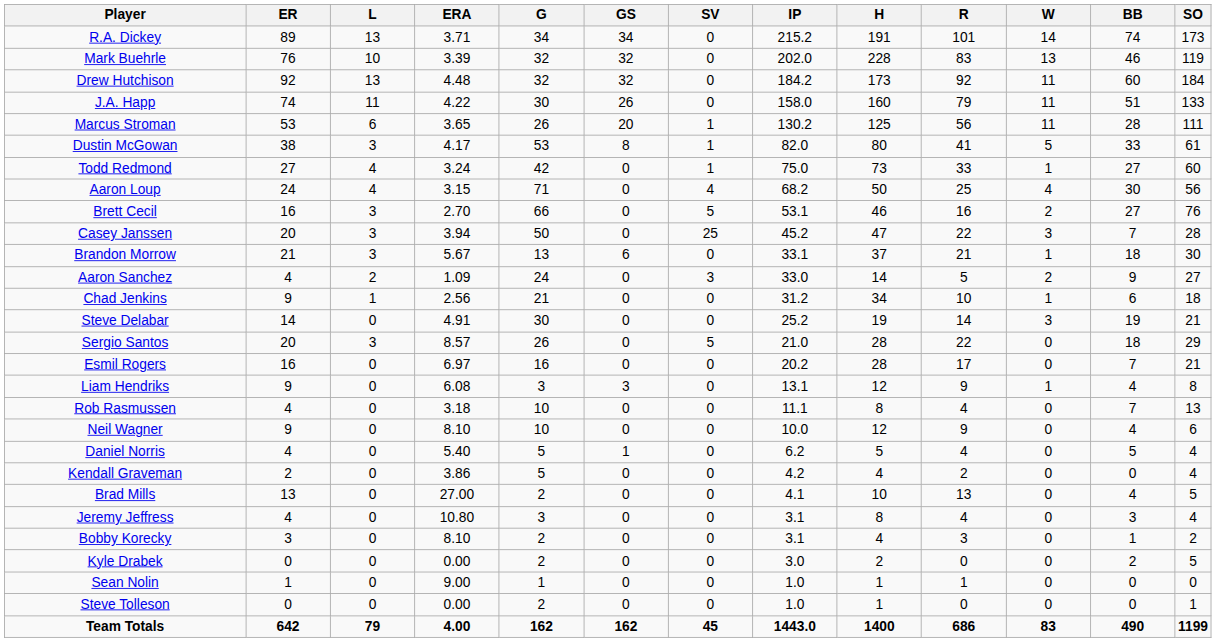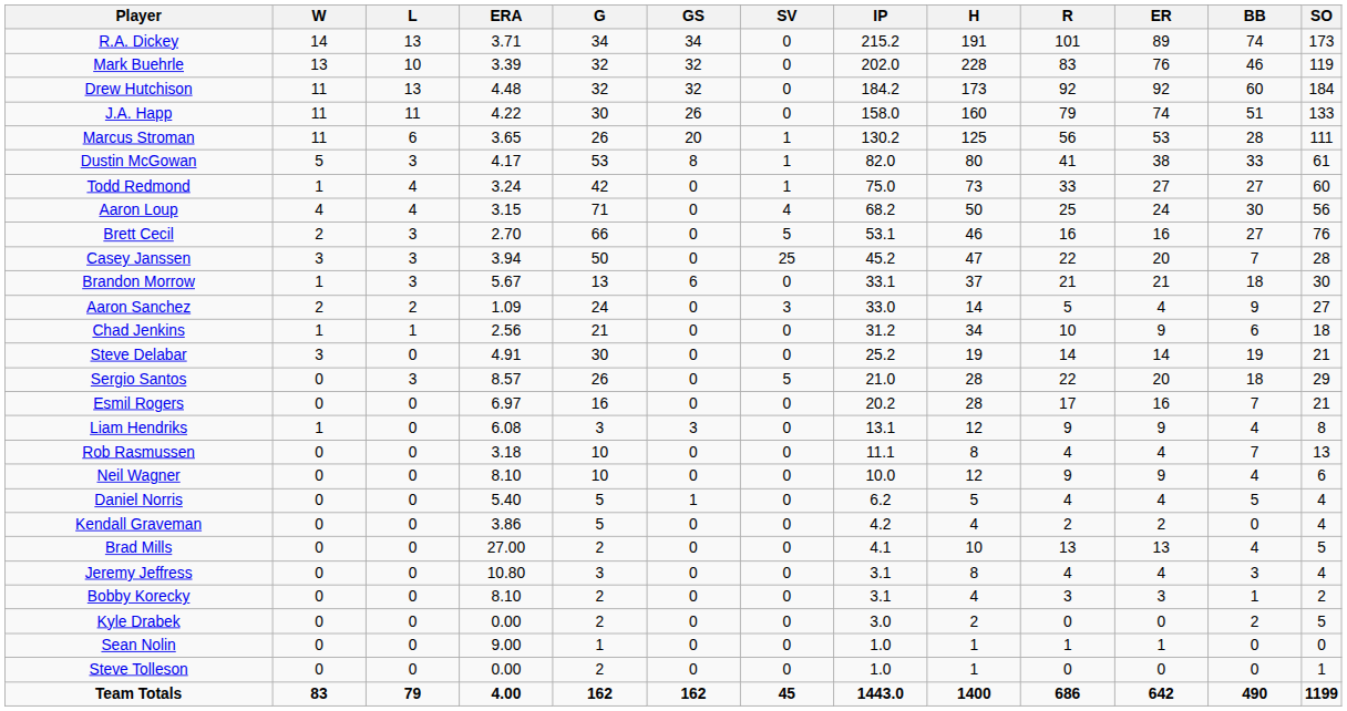 <table class=wikitable style="text-align:center">
 <tr>
 <th bgcolor=#DDDDFF; width="20%">Player</th>
-<th bgcolor=#DDDDFF; width="7%">ER</th>
+<th bgcolor=#DDDDFF; width="7%">W</th>
 <th bgcolor=#DDDDFF; width="7%">L</th>
 <th bgcolor=#DDDDFF; width="7%">ERA</th>
 <th bgcolor=#DDDDFF; width="7%">G</th>
 <th bgcolor=#DDDDFF; width="7%">GS</th>
 <th bgcolor=#DDDDFF; width="7%">SV</th>
 <th bgcolor=#DDDDFF; width="7%">IP</th>
 <th bgcolor=#DDDDFF; width="7%">H</th>
 <th bgcolor=#DDDDFF; width="7%">R</th>
-<th bgcolor=#DDDDFF; width="7%">W</th>
+<th bgcolor=#DDDDFF; width="7%">ER</th>
 <th bgcolor=#DDDDFF; width="7%">BB</th>
 <th bgcolor=#DDDDFF; width="7%">SO</th>
 </tr>
 <tr>
 <td><a href='#'>R.A. Dickey</a></td>
-<td>89</td>
+<td>14</td>
 <td>13</td>
 <td>3.71</td>
 <td>34</td>
 <td>34</td>
 <td>0</td>
 <td>215.2</td>
 <td>191</td>
 <td>101</td>
-<td>14</td>
+<td>89</td>
 <td>74</td>
 <td>173</td>
 </tr>
 <tr>
 <td><a href='#'>Mark Buehrle</a></td>
-<td>76</td>
+<td>13</td>
 <td>10</td>
 <td>3.39</td>
 <td>32</td>
 <td>32</td>
 <td>0</td>
 <td>202.0</td>
 <td>228</td>
 <td>83</td>
-<td>13</td>
+<td>76</td>
 <td>46</td>
 <td>119</td>
 </tr>
 <tr>
 <td><a href='#'>Drew Hutchison</a></td>
-<td>92</td>
+<td>11</td>
 <td>13</td>
 <td>4.48</td>
 <td>32</td>
 <td>32</td>
 <td>0</td>
 <td>184.2</td>
 <td>173</td>
 <td>92</td>
-<td>11</td>
+<td>92</td>
 <td>60</td>
 <td>184</td>
 </tr>
 <tr>
 <td><a href='#'>J.A. Happ</a></td>
-<td>74</td>
+<td>11</td>
 <td>11</td>
 <td>4.22</td>
 <td>30</td>
 <td>26</td>
 <td>0</td>
 <td>158.0</td>
 <td>160</td>
 <td>79</td>
-<td>11</td>
+<td>74</td>
 <td>51</td>
 <td>133</td>
 </tr>
 <tr>
 <td><a href='#'>Marcus Stroman</a></td>
-<td>53</td>
+<td>11</td>
 <td>6</td>
 <td>3.65</td>
 <td>26</td>
 <td>20</td>
 <td>1</td>
 <td>130.2</td>
 <td>125</td>
 <td>56</td>
-<td>11</td>
+<td>53</td>
 <td>28</td>
 <td>111</td>
 </tr>
 <tr>
 <td><a href='#'>Dustin McGowan</a></td>
-<td>38</td>
+<td>5</td>
 <td>3</td>
 <td>4.17</td>
 <td>53</td>
 <td>8</td>
 <td>1</td>
 <td>82.0</td>
 <td>80</td>
 <td>41</td>
-<td>5</td>
+<td>38</td>
 <td>33</td>
 <td>61</td>
 </tr>
 <tr>
 <td><a href='#'>Todd Redmond</a></td>
-<td>27</td>
+<td>1</td>
 <td>4</td>
 <td>3.24</td>
 <td>42</td>
 <td>0</td>
 <td>1</td>
 <td>75.0</td>
 <td>73</td>
 <td>33</td>
-<td>1</td>
+<td>27</td>
 <td>27</td>
 <td>60</td>
 </tr>
 <tr>
 <td><a href='#'>Aaron Loup</a></td>
-<td>24</td>
+<td>4</td>
 <td>4</td>
 <td>3.15</td>
 <td>71</td>
 <td>0</td>
 <td>4</td>
 <td>68.2</td>
 <td>50</td>
 <td>25</td>
-<td>4</td>
+<td>24</td>
 <td>30</td>
 <td>56</td>
 </tr>
 <tr>
 <td><a href='#'>Brett Cecil</a></td>
-<td>16</td>
+<td>2</td>
 <td>3</td>
 <td>2.70</td>
 <td>66</td>
 <td>0</td>
 <td>5</td>
 <td>53.1</td>
 <td>46</td>
 <td>16</td>
-<td>2</td>
+<td>16</td>
 <td>27</td>
 <td>76</td>
 </tr>
 <tr>
 <td><a href='#'>Casey Janssen</a></td>
-<td>20</td>
+<td>3</td>
 <td>3</td>
 <td>3.94</td>
 <td>50</td>
 <td>0</td>
 <td>25</td>
 <td>45.2</td>
 <td>47</td>
 <td>22</td>
-<td>3</td>
+<td>20</td>
 <td>7</td>
 <td>28</td>
 </tr>
 <tr>
 <td><a href='#'>Brandon Morrow</a></td>
-<td>21</td>
+<td>1</td>
 <td>3</td>
 <td>5.67</td>
 <td>13</td>
 <td>6</td>
 <td>0</td>
 <td>33.1</td>
 <td>37</td>
 <td>21</td>
-<td>1</td>
+<td>21</td>
 <td>18</td>
 <td>30</td>
 </tr>
 <tr>
 <td><a href='#'>Aaron Sanchez</a></td>
-<td>4</td>
+<td>2</td>
 <td>2</td>
 <td>1.09</td>
 <td>24</td>
 <td>0</td>
 <td>3</td>
 <td>33.0</td>
 <td>14</td>
 <td>5</td>
-<td>2</td>
+<td>4</td>
 <td>9</td>
 <td>27</td>
 </tr>
 <tr>
 <td><a href='#'>Chad Jenkins</a></td>
-<td>9</td>
+<td>1</td>
 <td>1</td>
 <td>2.56</td>
 <td>21</td>
 <td>0</td>
 <td>0</td>
 <td>31.2</td>
 <td>34</td>
 <td>10</td>
-<td>1</td>
+<td>9</td>
 <td>6</td>
 <td>18</td>
 </tr>
 <tr>
 <td><a href='#'>Steve Delabar</a></td>
-<td>14</td>
+<td>3</td>
 <td>0</td>
 <td>4.91</td>
 <td>30</td>
 <td>0</td>
 <td>0</td>
 <td>25.2</td>
 <td>19</td>
 <td>14</td>
-<td>3</td>
+<td>14</td>
 <td>19</td>
 <td>21</td>
 </tr>
 <tr>
 <td><a href='#'>Sergio Santos</a></td>
-<td>20</td>
+<td>0</td>
 <td>3</td>
 <td>8.57</td>
 <td>26</td>
 <td>0</td>
 <td>5</td>
 <td>21.0</td>
 <td>28</td>
 <td>22</td>
-<td>0</td>
+<td>20</td>
 <td>18</td>
 <td>29</td>
 </tr>
 <tr>
 <td><a href='#'>Esmil Rogers</a></td>
-<td>16</td>
+<td>0</td>
 <td>0</td>
 <td>6.97</td>
 <td>16</td>
 <td>0</td>
 <td>0</td>
 <td>20.2</td>
 <td>28</td>
 <td>17</td>
-<td>0</td>
+<td>16</td>
 <td>7</td>
 <td>21</td>
 </tr>
 <tr>
 <td><a href='#'>Liam Hendriks</a></td>
-<td>9</td>
+<td>1</td>
 <td>0</td>
 <td>6.08</td>
 <td>3</td>
 <td>3</td>
 <td>0</td>
 <td>13.1</td>
 <td>12</td>
 <td>9</td>
-<td>1</td>
+<td>9</td>
 <td>4</td>
 <td>8</td>
 </tr>
 <tr>
 <td><a href='#'>Rob Rasmussen</a></td>
-<td>4</td>
+<td>0</td>
 <td>0</td>
 <td>3.18</td>
 <td>10</td>
 <td>0</td>
 <td>0</td>
 <td>11.1</td>
 <td>8</td>
 <td>4</td>
-<td>0</td>
+<td>4</td>
 <td>7</td>
 <td>13</td>
 </tr>
 <tr>
 <td><a href='#'>Neil Wagner</a></td>
-<td>9</td>
+<td>0</td>
 <td>0</td>
 <td>8.10</td>
 <td>10</td>
 <td>0</td>
 <td>0</td>
 <td>10.0</td>
 <td>12</td>
 <td>9</td>
-<td>0</td>
+<td>9</td>
 <td>4</td>
 <td>6</td>
 </tr>
 <tr>
 <td><a href='#'>Daniel Norris</a></td>
-<td>4</td>
+<td>0</td>
 <td>0</td>
 <td>5.40</td>
 <td>5</td>
 <td>1</td>
 <td>0</td>
 <td>6.2</td>
 <td>5</td>
 <td>4</td>
-<td>0</td>
+<td>4</td>
 <td>5</td>
 <td>4</td>
 </tr>
 <tr>
 <td><a href='#'>Kendall Graveman</a></td>
-<td>2</td>
+<td>0</td>
 <td>0</td>
 <td>3.86</td>
 <td>5</td>
 <td>0</td>
 <td>0</td>
 <td>4.2</td>
 <td>4</td>
 <td>2</td>
-<td>0</td>
+<td>2</td>
 <td>0</td>
 <td>4</td>
 </tr>
 <tr>
 <td><a href='#'>Brad Mills</a></td>
-<td>13</td>
+<td>0</td>
 <td>0</td>
 <td>27.00</td>
 <td>2</td>
 <td>0</td>
 <td>0</td>
 <td>4.1</td>
 <td>10</td>
 <td>13</td>
-<td>0</td>
+<td>13</td>
 <td>4</td>
 <td>5</td>
 </tr>
 <tr>
 <td><a href='#'>Jeremy Jeffress</a></td>
-<td>4</td>
+<td>0</td>
 <td>0</td>
 <td>10.80</td>
 <td>3</td>
 <td>0</td>
 <td>0</td>
 <td>3.1</td>
 <td>8</td>
 <td>4</td>
-<td>0</td>
+<td>4</td>
 <td>3</td>
 <td>4</td>
 </tr>
 <tr>
 <td><a href='#'>Bobby Korecky</a></td>
-<td>3</td>
+<td>0</td>
 <td>0</td>
 <td>8.10</td>
 <td>2</td>
 <td>0</td>
 <td>0</td>
 <td>3.1</td>
 <td>4</td>
 <td>3</td>
-<td>0</td>
+<td>3</td>
 <td>1</td>
 <td>2</td>
 </tr>
 <tr>
 <td><a href='#'>Kyle Drabek</a></td>
 <td>0</td>
 <td>0</td>
 <td>0.00</td>
 <td>2</td>
 <td>0</td>
 <td>0</td>
 <td>3.0</td>
 <td>2</td>
 <td>0</td>
 <td>0</td>
 <td>2</td>
 <td>5</td>
 </tr>
 <tr>
 <td><a href='#'>Sean Nolin</a></td>
-<td>1</td>
+<td>0</td>
 <td>0</td>
 <td>9.00</td>
 <td>1</td>
 <td>0</td>
 <td>0</td>
 <td>1.0</td>
 <td>1</td>
 <td>1</td>
-<td>0</td>
+<td>1</td>
 <td>0</td>
 <td>0</td>
 </tr>
 <tr>
 <td><a href='#'>Steve Tolleson</a></td>
 <td>0</td>
 <td>0</td>
 <td>0.00</td>
 <td>2</td>
 <td>0</td>
 <td>0</td>
 <td>1.0</td>
 <td>1</td>
 <td>0</td>
 <td>0</td>
 <td>0</td>
 <td>1</td>
 </tr>
 <tr>
 <td><strong>Team Totals</strong></td>
-<td><strong>642</strong></td>
+<td><strong>83</strong></td>
 <td><strong>79</strong></td>
 <td><strong>4.00</strong></td>
 <td><strong>162</strong></td>
 <td><strong>162</strong></td>
 <td><strong>45</strong></td>
 <td><strong>1443.0</strong></td>
 <td><strong>1400</strong></td>
 <td><strong>686</strong></td>
-<td><strong>83</strong></td>
+<td><strong>642</strong></td>
 <td><strong>490</strong></td>
 <td><strong>1199</strong></td>
 </tr>
 </table>
